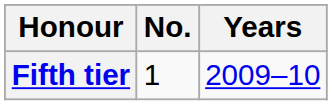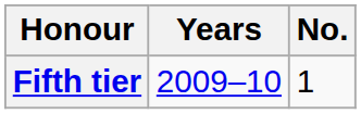 <table class="wikitable plainrowheaders">
 <tr>
 <th scope=col>Honour</th>
+<th scope=col>Years</th>
 <th scope=col>No.</th>
-<th scope=col>Years</th>
 </tr>
 <tr>
 <th scope=row><a href='#'>Fifth tier</a></th>
+<td><a href='#'>2009–10</a></td>
 <td>1</td>
-<td><a href='#'>2009–10</a></td>
 </tr>
 </table>
